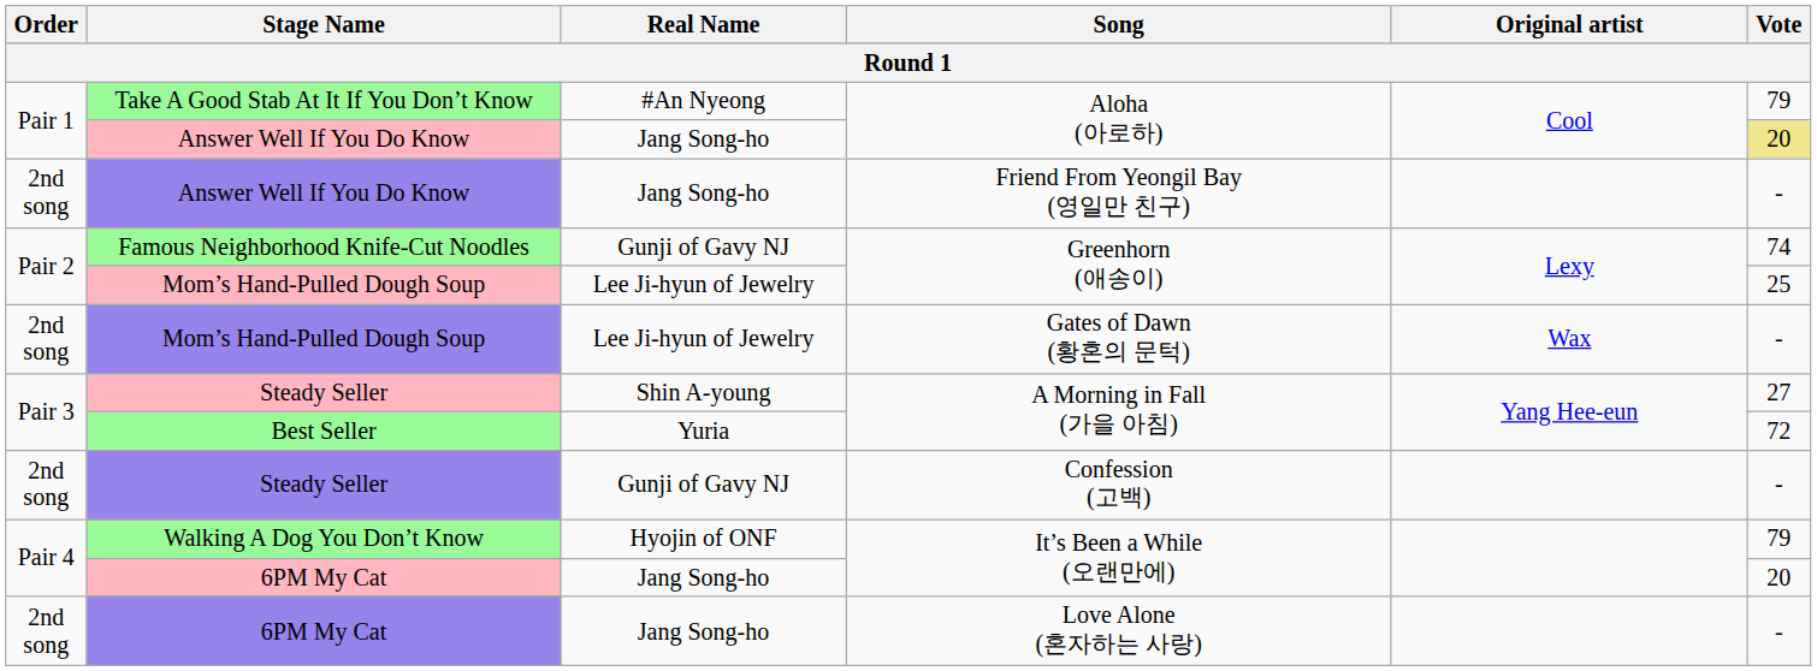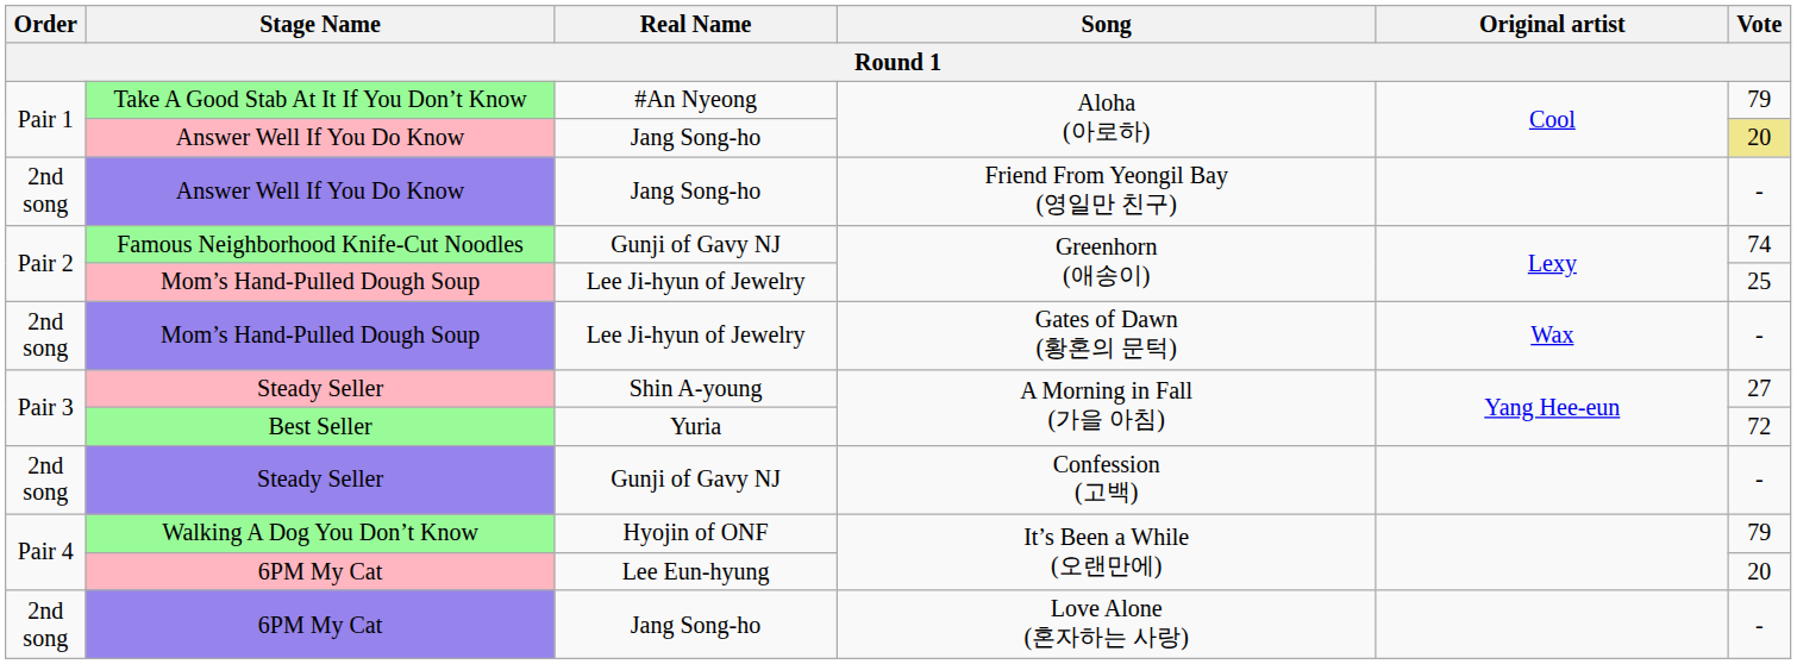 <table class="wikitable" style="text-align:center; width:95%;">
 <tr>
 <th style="width:1%;">Order</th>
 <th style="width:20%;">Stage Name</th>
 <th style="width:12%;">Real Name</th>
 <th style="width:23%;">Song</th>
 <th style="width:15%;">Original artist</th>
 <th style="width:1%;">Vote</th>
 </tr>
 <tr>
 <th colspan=6>Round 1</th>
 </tr>
 <tr>
 <td rowspan=2>Pair 1</td>
 <td bgcolor="palegreen">Take A Good Stab At It If You Don’t Know</td>
 <td>#An Nyeong</td>
 <td rowspan=2>Aloha<br>(아로하)</td>
 <td rowspan=2><a href='#'>Cool</a></td>
 <td>79</td>
 </tr>
 <tr>
 <td bgcolor="lightpink">Answer Well If You Do Know</td>
 <td>Jang Song-ho</td>
 <td style="background: khaki;">20</td>
 </tr>
 <tr>
 <td>2nd song</td>
 <td bgcolor="#9683EC">Answer Well If You Do Know</td>
 <td>Jang Song-ho</td>
 <td>Friend From Yeongil Bay<br>(영일만 친구)</td>
 <td></td>
 <td>-</td>
 </tr>
 <tr>
 <td rowspan=2>Pair 2</td>
 <td bgcolor="palegreen">Famous Neighborhood Knife-Cut Noodles</td>
 <td>Gunji of Gavy NJ</td>
 <td rowspan=2>Greenhorn<br>(애송이)</td>
 <td rowspan=2><a href='#'>Lexy</a></td>
 <td>74</td>
 </tr>
 <tr>
 <td bgcolor="lightpink">Mom’s Hand-Pulled Dough Soup</td>
 <td>Lee Ji-hyun of Jewelry</td>
 <td>25</td>
 </tr>
 <tr>
 <td>2nd song</td>
 <td bgcolor="#9683EC">Mom’s Hand-Pulled Dough Soup</td>
 <td>Lee Ji-hyun of Jewelry</td>
 <td>Gates of Dawn<br>(황혼의 문턱)</td>
 <td><a href='#'>Wax</a></td>
 <td>-</td>
 </tr>
 <tr>
 <td rowspan=2>Pair 3</td>
 <td bgcolor="lightpink">Steady Seller</td>
 <td>Shin A-young</td>
 <td rowspan=2>A Morning in Fall<br>(가을 아침)</td>
 <td rowspan=2><a href='#'>Yang Hee-eun</a></td>
 <td>27</td>
 </tr>
 <tr>
 <td bgcolor="palegreen">Best Seller</td>
 <td>Yuria</td>
 <td>72</td>
 </tr>
 <tr>
 <td>2nd song</td>
 <td bgcolor="#9683EC">Steady Seller</td>
 <td>Gunji of Gavy NJ</td>
 <td>Confession<br>(고백)</td>
 <td></td>
 <td>-</td>
 </tr>
 <tr>
 <td rowspan=2>Pair 4</td>
 <td bgcolor="palegreen">Walking A Dog You Don’t Know</td>
 <td>Hyojin of ONF</td>
 <td rowspan=2>It’s Been a While<br>(오랜만에)</td>
 <td rowspan=2></td>
 <td>79</td>
 </tr>
 <tr>
 <td bgcolor="lightpink">6PM My Cat</td>
-<td>Jang Song-ho</td>
+<td>Lee Eun-hyung</td>
 <td>20</td>
 </tr>
 <tr>
 <td>2nd song</td>
 <td bgcolor="#9683EC">6PM My Cat</td>
 <td>Jang Song-ho</td>
 <td>Love Alone<br>(혼자하는 사랑)</td>
 <td></td>
 <td>-</td>
 </tr>
 </table>
